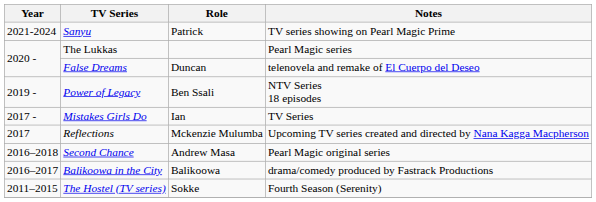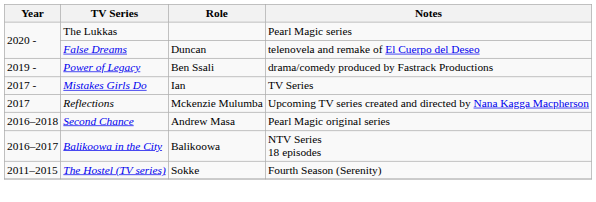 <table class="wikitable">
 <tr>
 <th>Year</th>
 <th>TV Series</th>
 <th>Role</th>
 <th>Notes</th>
-</tr>
-<tr>
-<td>2021-2024</td>
-<td><em><a href='#'>Sanyu</a></em></td>
-<td>Patrick</td>
-<td>TV series showing on Pearl Magic Prime</td>
 </tr>
 <tr>
 <td rowspan=2>2020 -</td>
 <td>The Lukkas</td>
 <td></td>
 <td>Pearl Magic series</td>
 </tr>
 <tr>
 <td><em><a href='#'>False Dreams</a></em></td>
 <td>Duncan</td>
 <td>telenovela and remake of <a href='#'>El Cuerpo del Deseo</a></td>
 </tr>
 <tr>
 <td>2019 -</td>
 <td><em><a href='#'>Power of Legacy</a></em></td>
 <td>Ben Ssali</td>
-<td>NTV Series<br>18 episodes</td>
+<td>drama/comedy produced by Fastrack Productions</td>
 </tr>
 <tr>
 <td>2017 -</td>
 <td><em><a href='#'>Mistakes Girls Do</a></em></td>
 <td>Ian</td>
 <td>TV Series</td>
 </tr>
 <tr>
 <td>2017</td>
 <td><em>Reflections</em></td>
 <td>Mckenzie  Mulumba</td>
 <td>Upcoming TV series created and directed by <a href='#'>Nana Kagga Macpherson</a></td>
 </tr>
 <tr>
 <td>2016–2018</td>
 <td><em><a href='#'>Second Chance</a> </em></td>
 <td>Andrew Masa</td>
 <td>Pearl Magic original series</td>
 </tr>
 <tr>
 <td>2016–2017</td>
 <td><em><a href='#'>Balikoowa in the City</a> </em></td>
 <td>Balikoowa</td>
-<td>drama/comedy produced by Fastrack Productions</td>
+<td>NTV Series<br>18 episodes</td>
 </tr>
 <tr>
 <td>2011–2015</td>
 <td><em><a href='#'>The Hostel (TV series)</a></em></td>
 <td>Sokke</td>
 <td>Fourth Season (Serenity)</td>
 </tr>
 <tr>
 </tr>
 </table>
